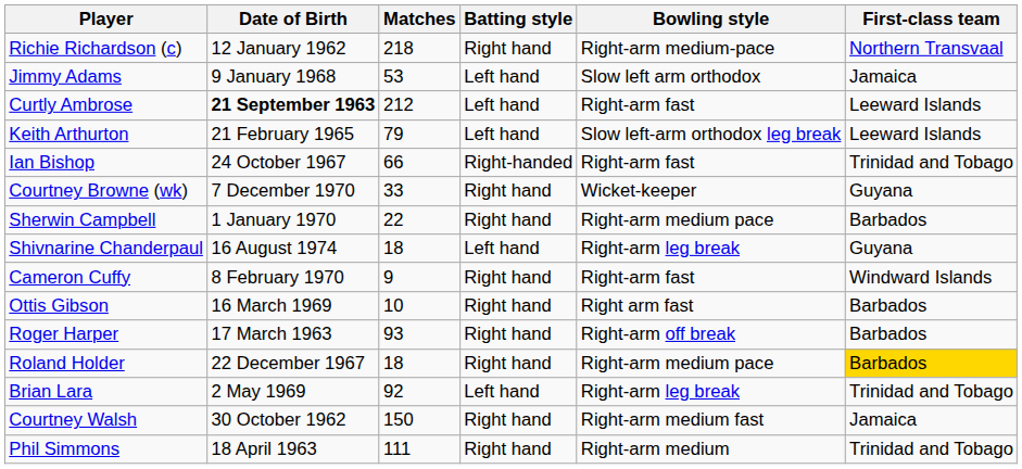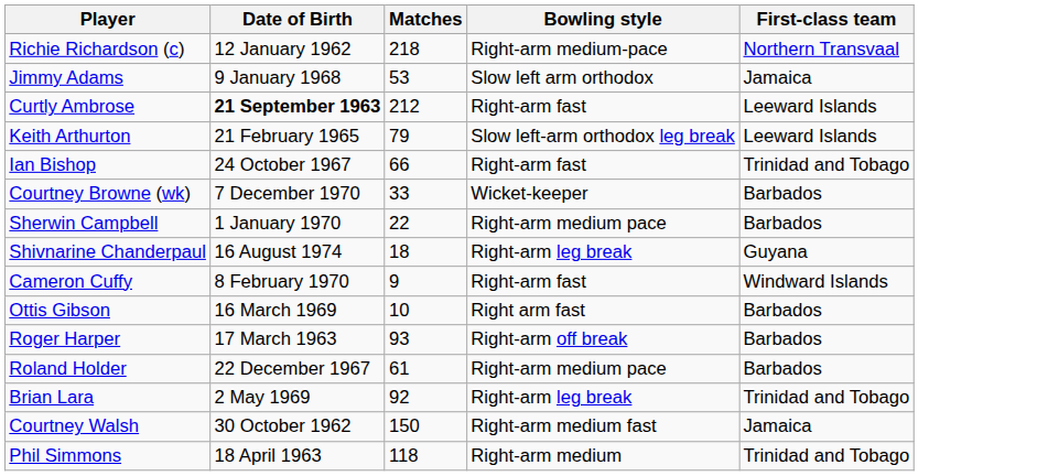 <table class="wikitable">
 <tr>
 <th>Player</th>
 <th>Date of Birth</th>
 <th>Matches</th>
-<th>Batting style</th>
 <th>Bowling style</th>
 <th>First-class team</th>
 </tr>
 <tr>
 <td><a href='#'>Richie Richardson</a> (<a href='#'>c</a>)</td>
 <td>12 January 1962</td>
 <td>218</td>
-<td>Right hand</td>
 <td>Right-arm medium-pace</td>
 <td> <a href='#'>Northern Transvaal</a></td>
 </tr>
 <tr>
 <td><a href='#'>Jimmy Adams</a></td>
 <td>9 January 1968</td>
 <td>53</td>
-<td>Left hand</td>
 <td>Slow left arm orthodox</td>
 <td> Jamaica</td>
 </tr>
 <tr>
 <td><a href='#'>Curtly Ambrose</a></td>
 <td><strong>21 September 1963</strong></td>
 <td>212</td>
-<td>Left hand</td>
 <td>Right-arm fast</td>
 <td> Leeward Islands</td>
 </tr>
 <tr>
 <td><a href='#'>Keith Arthurton</a></td>
 <td>21 February 1965</td>
 <td>79</td>
-<td>Left hand</td>
 <td>Slow left-arm orthodox <a href='#'>leg break</a></td>
 <td> Leeward Islands</td>
 </tr>
 <tr>
 <td><a href='#'>Ian Bishop</a></td>
 <td>24 October 1967</td>
 <td>66</td>
-<td>Right-handed</td>
 <td>Right-arm fast</td>
 <td> Trinidad and Tobago</td>
 </tr>
 <tr>
 <td><a href='#'>Courtney Browne</a> (<a href='#'>wk</a>)</td>
 <td>7 December 1970</td>
 <td>33</td>
-<td>Right hand</td>
 <td>Wicket-keeper</td>
-<td> Guyana</td>
+<td> Barbados</td>
 </tr>
 <tr>
 <td><a href='#'>Sherwin Campbell</a></td>
 <td>1 January 1970</td>
 <td>22</td>
-<td>Right hand</td>
 <td>Right-arm medium pace</td>
 <td> Barbados</td>
 </tr>
 <tr>
 <td><a href='#'>Shivnarine Chanderpaul</a></td>
 <td>16 August 1974</td>
 <td>18</td>
-<td>Left hand</td>
 <td>Right-arm <a href='#'>leg break</a></td>
 <td> Guyana</td>
 </tr>
 <tr>
 <td><a href='#'>Cameron Cuffy</a></td>
 <td>8 February 1970</td>
 <td>9</td>
-<td>Right hand</td>
 <td>Right-arm fast</td>
 <td> Windward Islands</td>
 </tr>
 <tr>
 <td><a href='#'>Ottis Gibson</a></td>
 <td>16 March 1969</td>
 <td>10</td>
-<td>Right hand</td>
 <td>Right arm fast</td>
 <td> Barbados</td>
 </tr>
 <tr>
 <td><a href='#'>Roger Harper</a></td>
 <td>17 March 1963</td>
 <td>93</td>
-<td>Right hand</td>
 <td>Right-arm <a href='#'>off break</a></td>
 <td> Barbados</td>
 </tr>
 <tr>
 <td><a href='#'>Roland Holder</a></td>
 <td>22 December 1967</td>
-<td>18</td>
-<td>Right hand</td>
+<td>61</td>
 <td>Right-arm medium pace</td>
-<td style="background: gold;"> Barbados</td>
+<td> Barbados</td>
 </tr>
 <tr>
 <td><a href='#'>Brian Lara</a></td>
 <td>2 May 1969</td>
 <td>92</td>
-<td>Left hand</td>
 <td>Right-arm <a href='#'>leg break</a></td>
 <td>Trinidad and Tobago</td>
 </tr>
 <tr>
 <td><a href='#'>Courtney Walsh</a></td>
 <td>30 October 1962</td>
 <td>150</td>
-<td>Right hand</td>
 <td>Right-arm medium fast</td>
 <td> Jamaica</td>
 </tr>
 <tr>
 <td><a href='#'>Phil Simmons</a></td>
 <td>18 April 1963</td>
-<td>111</td>
-<td>Right hand</td>
+<td>118</td>
 <td>Right-arm medium</td>
 <td>Trinidad and Tobago</td>
 </tr>
 </table>
